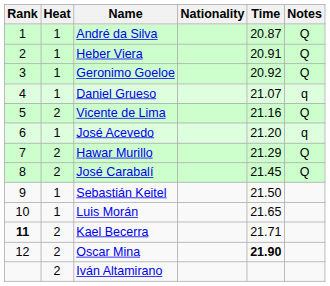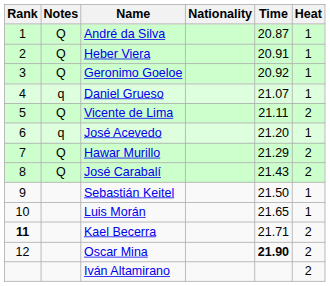 <table class="wikitable sortable" style="text-align:center">
 <tr>
 <th>Rank</th>
-<th>Heat</th>
+<th>Notes</th>
 <th>Name</th>
 <th>Nationality</th>
 <th>Time</th>
-<th>Notes</th>
+<th>Heat</th>
 </tr>
 <tr bgcolor=ccffcc>
 <td>1</td>
-<td>1</td>
+<td>Q</td>
 <td align=left><a href='#'>André da Silva</a></td>
 <td align=left></td>
 <td>20.87</td>
-<td>Q</td>
+<td>1</td>
 </tr>
 <tr bgcolor=ccffcc>
 <td>2</td>
-<td>1</td>
+<td>Q</td>
 <td align=left><a href='#'>Heber Viera</a></td>
 <td align=left></td>
 <td>20.91</td>
-<td>Q</td>
+<td>1</td>
 </tr>
 <tr bgcolor=ccffcc>
 <td>3</td>
-<td>1</td>
+<td>Q</td>
 <td align=left><a href='#'>Geronimo Goeloe</a></td>
 <td align=left></td>
 <td>20.92</td>
-<td>Q</td>
+<td>1</td>
 </tr>
 <tr bgcolor=ddffdd>
 <td>4</td>
-<td>1</td>
+<td>q</td>
 <td align=left><a href='#'>Daniel Grueso</a></td>
 <td align=left></td>
 <td>21.07</td>
-<td>q</td>
+<td>1</td>
 </tr>
 <tr bgcolor=ccffcc>
 <td>5</td>
-<td>2</td>
+<td>Q</td>
 <td align=left><a href='#'>Vicente de Lima</a></td>
 <td align=left></td>
-<td>21.16</td>
-<td>Q</td>
+<td>21.11</td>
+<td>2</td>
 </tr>
 <tr bgcolor=ddffdd>
 <td>6</td>
-<td>1</td>
+<td>q</td>
 <td align=left><a href='#'>José Acevedo</a></td>
 <td align=left></td>
 <td>21.20</td>
-<td>q</td>
+<td>1</td>
 </tr>
 <tr bgcolor=ccffcc>
 <td>7</td>
-<td>2</td>
+<td>Q</td>
 <td align=left><a href='#'>Hawar Murillo</a></td>
 <td align=left></td>
 <td>21.29</td>
-<td>Q</td>
+<td>2</td>
 </tr>
 <tr bgcolor=ccffcc>
 <td>8</td>
-<td>2</td>
+<td>Q</td>
 <td align=left><a href='#'>José Carabalí</a></td>
 <td align=left></td>
-<td>21.45</td>
-<td>Q</td>
+<td>21.43</td>
+<td>2</td>
 </tr>
 <tr>
 <td>9</td>
-<td>1</td>
+<td></td>
 <td align=left><a href='#'>Sebastián Keitel</a></td>
 <td align=left></td>
 <td>21.50</td>
-<td></td>
+<td>1</td>
 </tr>
 <tr>
 <td>10</td>
-<td>1</td>
+<td></td>
 <td align=left><a href='#'>Luis Morán</a></td>
 <td align=left></td>
 <td>21.65</td>
-<td></td>
+<td>1</td>
 </tr>
 <tr>
 <td><strong>11</strong></td>
-<td>2</td>
+<td></td>
 <td align=left><a href='#'>Kael Becerra</a></td>
 <td align=left></td>
 <td>21.71</td>
-<td></td>
+<td>2</td>
 </tr>
 <tr>
 <td>12</td>
-<td>2</td>
+<td></td>
 <td align=left><a href='#'>Oscar Mina</a></td>
 <td align=left></td>
 <td><strong>21.90</strong></td>
-<td></td>
+<td>2</td>
 </tr>
 <tr>
 <td></td>
-<td>2</td>
+<td></td>
 <td align=left><a href='#'>Iván Altamirano</a></td>
 <td align=left></td>
 <td></td>
-<td></td>
+<td>2</td>
 </tr>
 </table>
